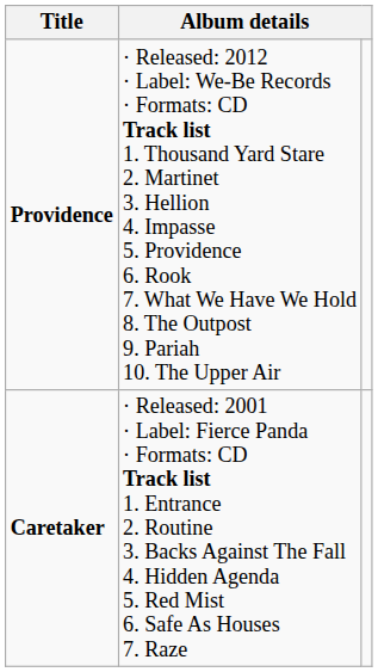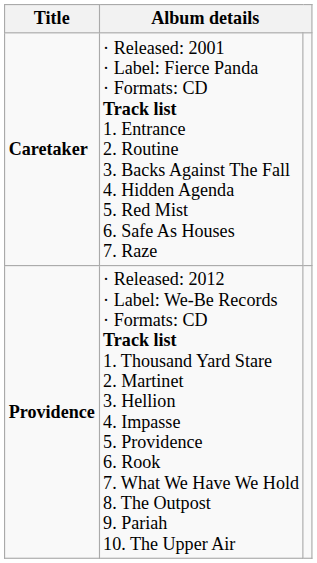 <table class="wikitable">
 <tr>
 <th>Title</th>
 <th colspan="2">Album details</th>
 </tr>
 <tr>
+<td><strong>Caretaker</strong></td>
+<td>· Released: 2001<br>· Label: Fierce Panda<br>· Formats: CD<br><strong>Track list</strong><br>1. Entrance<br>2. Routine<br>3. Backs Against The Fall<br>4. Hidden Agenda<br>5. Red Mist<br>6. Safe As Houses<br>7. Raze</td>
+<td></td>
+</tr>
+<tr>
 <td><strong>Providence</strong></td>
 <td>· Released: 2012<br>· Label: We-Be Records<br>· Formats: CD<br><strong>Track list</strong><br>1. Thousand Yard Stare<br>2. Martinet<br>3. Hellion<br>4. Impasse<br>5. Providence<br>6. Rook<br>7. What We Have We Hold<br>8. The Outpost<br>9. Pariah<br>10. The Upper Air</td>
 <td></td>
 </tr>
-<tr>
-<td><strong>Caretaker</strong></td>
-<td>· Released: 2001<br>· Label: Fierce Panda<br>· Formats: CD<br><strong>Track list</strong><br>1. Entrance<br>2. Routine<br>3. Backs Against The Fall<br>4. Hidden Agenda<br>5. Red Mist<br>6. Safe As Houses<br>7. Raze</td>
-<td></td>
-</tr>
 </table>
